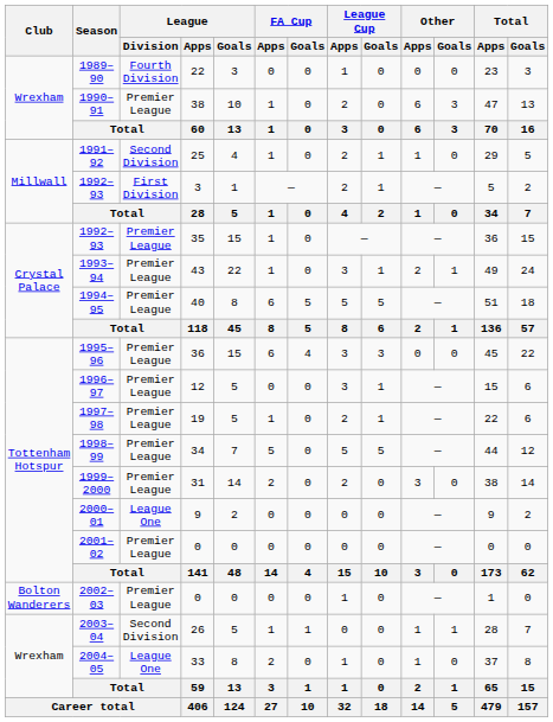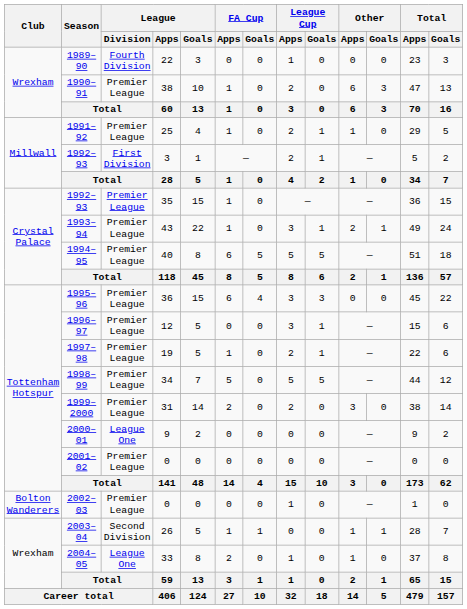 <table class="wikitable" style="text-align:center">
 <tr>
 <th rowspan="2">Club</th>
 <th rowspan="2">Season</th>
 <th colspan="3">League</th>
 <th colspan="2"><a href='#'>FA Cup</a></th>
 <th colspan="2"><a href='#'>League Cup</a></th>
 <th colspan="2">Other</th>
 <th colspan="2">Total</th>
 </tr>
 <tr>
 <th>Division</th>
 <th>Apps</th>
 <th>Goals</th>
 <th>Apps</th>
 <th>Goals</th>
 <th>Apps</th>
 <th>Goals</th>
 <th>Apps</th>
 <th>Goals</th>
 <th>Apps</th>
 <th>Goals</th>
 </tr>
 <tr>
 <td rowspan="3"><a href='#'>Wrexham</a></td>
 <td><a href='#'>1989–90</a></td>
 <td><a href='#'>Fourth Division</a></td>
 <td>22</td>
 <td>3</td>
 <td>0</td>
 <td>0</td>
 <td>1</td>
 <td>0</td>
 <td>0</td>
 <td>0</td>
 <td>23</td>
 <td>3</td>
 </tr>
 <tr>
 <td><a href='#'>1990–91</a></td>
 <td>Premier League</td>
 <td>38</td>
 <td>10</td>
 <td>1</td>
 <td>0</td>
 <td>2</td>
 <td>0</td>
 <td>6</td>
 <td>3</td>
 <td>47</td>
 <td>13</td>
 </tr>
 <tr>
 <th colspan="2">Total</th>
 <th>60</th>
 <th>13</th>
 <th>1</th>
 <th>0</th>
 <th>3</th>
 <th>0</th>
 <th>6</th>
 <th>3</th>
 <th>70</th>
 <th>16</th>
 </tr>
 <tr>
 <td rowspan="3"><a href='#'>Millwall</a></td>
 <td><a href='#'>1991–92</a></td>
-<td><a href='#'>Second Division</a></td>
+<td>Premier League</td>
 <td>25</td>
 <td>4</td>
 <td>1</td>
 <td>0</td>
 <td>2</td>
 <td>1</td>
 <td>1</td>
 <td>0</td>
 <td>29</td>
 <td>5</td>
 </tr>
 <tr>
 <td><a href='#'>1992–93</a></td>
 <td><a href='#'>First Division</a></td>
 <td>3</td>
 <td>1</td>
 <td colspan="2">—</td>
 <td>2</td>
 <td>1</td>
 <td colspan="2">—</td>
 <td>5</td>
 <td>2</td>
 </tr>
 <tr>
 <th colspan="2">Total</th>
 <th>28</th>
 <th>5</th>
 <th>1</th>
 <th>0</th>
 <th>4</th>
 <th>2</th>
 <th>1</th>
 <th>0</th>
 <th>34</th>
 <th>7</th>
 </tr>
 <tr>
 <td rowspan="4"><a href='#'>Crystal Palace</a></td>
 <td><a href='#'>1992–93</a></td>
 <td><a href='#'>Premier League</a></td>
 <td>35</td>
 <td>15</td>
 <td>1</td>
 <td>0</td>
 <td colspan="2">—</td>
 <td colspan="2">—</td>
 <td>36</td>
 <td>15</td>
 </tr>
 <tr>
 <td><a href='#'>1993–94</a></td>
 <td>Premier League</td>
 <td>43</td>
 <td>22</td>
 <td>1</td>
 <td>0</td>
 <td>3</td>
 <td>1</td>
 <td>2</td>
 <td>1</td>
 <td>49</td>
 <td>24</td>
 </tr>
 <tr>
 <td><a href='#'>1994–95</a></td>
 <td>Premier League</td>
 <td>40</td>
 <td>8</td>
 <td>6</td>
 <td>5</td>
 <td>5</td>
 <td>5</td>
 <td colspan="2">—</td>
 <td>51</td>
 <td>18</td>
 </tr>
 <tr>
 <th colspan="2">Total</th>
 <th>118</th>
 <th>45</th>
 <th>8</th>
 <th>5</th>
 <th>8</th>
 <th>6</th>
 <th>2</th>
 <th>1</th>
 <th>136</th>
 <th>57</th>
 </tr>
 <tr>
 <td rowspan="8"><a href='#'>Tottenham Hotspur</a></td>
 <td><a href='#'>1995–96</a></td>
 <td>Premier League</td>
 <td>36</td>
 <td>15</td>
 <td>6</td>
 <td>4</td>
 <td>3</td>
 <td>3</td>
 <td>0</td>
 <td>0</td>
 <td>45</td>
 <td>22</td>
 </tr>
 <tr>
 <td><a href='#'>1996–97</a></td>
 <td>Premier League</td>
 <td>12</td>
 <td>5</td>
 <td>0</td>
 <td>0</td>
 <td>3</td>
 <td>1</td>
 <td colspan="2">—</td>
 <td>15</td>
 <td>6</td>
 </tr>
 <tr>
 <td><a href='#'>1997–98</a></td>
 <td>Premier League</td>
 <td>19</td>
 <td>5</td>
 <td>1</td>
 <td>0</td>
 <td>2</td>
 <td>1</td>
 <td colspan="2">—</td>
 <td>22</td>
 <td>6</td>
 </tr>
 <tr>
 <td><a href='#'>1998–99</a></td>
 <td>Premier League</td>
 <td>34</td>
 <td>7</td>
 <td>5</td>
 <td>0</td>
 <td>5</td>
 <td>5</td>
 <td colspan="2">—</td>
 <td>44</td>
 <td>12</td>
 </tr>
 <tr>
 <td><a href='#'>1999–2000</a></td>
 <td>Premier League</td>
 <td>31</td>
 <td>14</td>
 <td>2</td>
 <td>0</td>
 <td>2</td>
 <td>0</td>
 <td>3</td>
 <td>0</td>
 <td>38</td>
 <td>14</td>
 </tr>
 <tr>
 <td><a href='#'>2000–01</a></td>
 <td><a href='#'>League One</a></td>
 <td>9</td>
 <td>2</td>
 <td>0</td>
 <td>0</td>
 <td>0</td>
 <td>0</td>
 <td colspan="2">—</td>
 <td>9</td>
 <td>2</td>
 </tr>
 <tr>
 <td><a href='#'>2001–02</a></td>
 <td>Premier League</td>
 <td>0</td>
 <td>0</td>
 <td>0</td>
 <td>0</td>
 <td>0</td>
 <td>0</td>
 <td colspan="2">—</td>
 <td>0</td>
 <td>0</td>
 </tr>
 <tr>
 <th colspan="2">Total</th>
 <th>141</th>
 <th>48</th>
 <th>14</th>
 <th>4</th>
 <th>15</th>
 <th>10</th>
 <th>3</th>
 <th>0</th>
 <th>173</th>
 <th>62</th>
 </tr>
 <tr>
 <td><a href='#'>Bolton Wanderers</a></td>
 <td><a href='#'>2002–03</a></td>
 <td>Premier League</td>
 <td>0</td>
 <td>0</td>
 <td>0</td>
 <td>0</td>
 <td>1</td>
 <td>0</td>
 <td colspan="2">—</td>
 <td>1</td>
 <td>0</td>
 </tr>
 <tr>
 <td rowspan="3">Wrexham</td>
 <td><a href='#'>2003–04</a></td>
 <td>Second Division</td>
 <td>26</td>
 <td>5</td>
 <td>1</td>
 <td>1</td>
 <td>0</td>
 <td>0</td>
 <td>1</td>
 <td>1</td>
 <td>28</td>
 <td>7</td>
 </tr>
 <tr>
 <td><a href='#'>2004–05</a></td>
 <td><a href='#'>League One</a></td>
 <td>33</td>
 <td>8</td>
 <td>2</td>
 <td>0</td>
 <td>1</td>
 <td>0</td>
 <td>1</td>
 <td>0</td>
 <td>37</td>
 <td>8</td>
 </tr>
 <tr>
 <th colspan="2">Total</th>
 <th>59</th>
 <th>13</th>
 <th>3</th>
 <th>1</th>
 <th>1</th>
 <th>0</th>
 <th>2</th>
 <th>1</th>
 <th>65</th>
 <th>15</th>
 </tr>
 <tr>
 <th colspan="3">Career total</th>
 <th>406</th>
 <th>124</th>
 <th>27</th>
 <th>10</th>
 <th>32</th>
 <th>18</th>
 <th>14</th>
 <th>5</th>
 <th>479</th>
 <th>157</th>
 </tr>
 </table>
